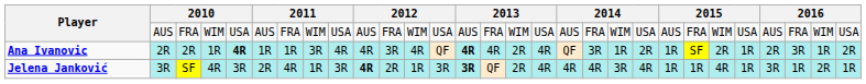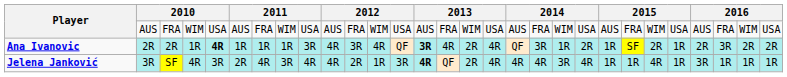 <table class=wikitable style=text-align:center;font-size:85%>
 <tr>
 <th rowspan=2 width=140>Player</th>
 <th colspan=4>2010</th>
 <th colspan=4>2011</th>
 <th colspan=4>2012</th>
 <th colspan=4>2013</th>
 <th colspan=4>2014</th>
 <th colspan=4>2015</th>
 <th colspan=4>2016</th>
 </tr>
 <tr>
 <td>AUS</td>
 <td>FRA</td>
 <td>WIM</td>
 <td>USA</td>
 <td>AUS</td>
 <td>FRA</td>
 <td>WIM</td>
 <td>USA</td>
 <td>AUS</td>
 <td>FRA</td>
 <td>WIM</td>
 <td>USA</td>
 <td>AUS</td>
 <td>FRA</td>
 <td>WIM</td>
 <td>USA</td>
 <td>AUS</td>
 <td>FRA</td>
 <td>WIM</td>
 <td>USA</td>
 <td>AUS</td>
 <td>FRA</td>
 <td>WIM</td>
 <td>USA</td>
 <td>AUS</td>
 <td>FRA</td>
 <td>WIM</td>
 <td>USA</td>
 </tr>
 <tr>
 <td align=left><strong> <a href='#'>Ana Ivanovic</a></strong></td>
 <td bgcolor=afeeee>2R</td>
 <td bgcolor=afeeee>2R</td>
 <td bgcolor=afeeee>1R</td>
 <td bgcolor=afeeee><strong>4R</strong></td>
 <td bgcolor=afeeee>1R</td>
 <td bgcolor=afeeee>1R</td>
+<td bgcolor=afeeee>1R</td>
 <td bgcolor=afeeee>3R</td>
-<td bgcolor=afeeee>4R</td>
 <td bgcolor=afeeee>4R</td>
 <td bgcolor=afeeee>3R</td>
 <td bgcolor=afeeee>4R</td>
 <td bgcolor=ffebcd>QF</td>
-<td bgcolor=afeeee><strong>4R</strong></td>
+<td bgcolor=afeeee><strong>3R</strong></td>
 <td bgcolor=afeeee>4R</td>
 <td bgcolor=afeeee>2R</td>
 <td bgcolor=afeeee>4R</td>
 <td bgcolor=ffebcd>QF</td>
 <td bgcolor=afeeee>3R</td>
 <td bgcolor=afeeee>1R</td>
 <td bgcolor=afeeee>2R</td>
 <td bgcolor=afeeee>1R</td>
 <td bgcolor=yellow>SF</td>
 <td bgcolor=afeeee>2R</td>
 <td bgcolor=afeeee>1R</td>
 <td bgcolor=afeeee>2R</td>
 <td bgcolor=afeeee>3R</td>
-<td bgcolor=afeeee>1R</td>
+<td bgcolor=afeeee>2R</td>
 <td bgcolor=afeeee>2R</td>
 </tr>
 <tr>
 <td align=left> <strong><a href='#'>Jelena Janković</a></strong></td>
 <td bgcolor=afeeee>3R</td>
 <td bgcolor=yellow>SF</td>
 <td bgcolor=afeeee>4R</td>
 <td bgcolor=afeeee>3R</td>
 <td bgcolor=afeeee>2R</td>
 <td bgcolor=afeeee>4R</td>
+<td bgcolor=afeeee>3R</td>
+<td bgcolor=afeeee>4R</td>
+<td bgcolor=afeeee>4R</td>
+<td bgcolor=afeeee>2R</td>
 <td bgcolor=afeeee>1R</td>
 <td bgcolor=afeeee>3R</td>
 <td bgcolor=afeeee><strong>4R</strong></td>
-<td bgcolor=afeeee>2R</td>
-<td bgcolor=afeeee>1R</td>
-<td bgcolor=afeeee>3R</td>
-<td bgcolor=afeeee><strong>3R</strong></td>
 <td bgcolor=ffebcd>QF</td>
 <td bgcolor=afeeee>2R</td>
 <td bgcolor=afeeee>4R</td>
 <td bgcolor=afeeee>4R</td>
 <td bgcolor=afeeee>4R</td>
 <td bgcolor=afeeee>3R</td>
 <td bgcolor=afeeee>4R</td>
 <td bgcolor=afeeee>1R</td>
 <td bgcolor=afeeee>1R</td>
 <td bgcolor=afeeee>4R</td>
 <td bgcolor=afeeee>1R</td>
 <td bgcolor=afeeee>3R</td>
 <td bgcolor=afeeee>1R</td>
-<td bgcolor=afeeee>2R</td>
+<td bgcolor=afeeee>1R</td>
 <td bgcolor=afeeee>1R</td>
 </tr>
 </table>
